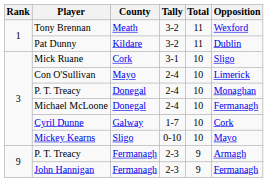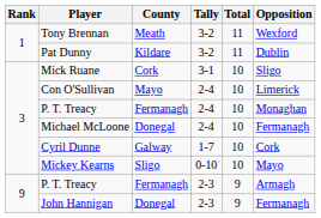 <table class="wikitable">
 <tr>
 <th>Rank</th>
 <th>Player</th>
 <th>County</th>
 <th>Tally</th>
 <th>Total</th>
 <th>Opposition</th>
 </tr>
 <tr>
 <td rowspan=2 align=center>1</td>
 <td>Tony Brennan</td>
 <td><a href='#'>Meath</a></td>
 <td align=center>3-2</td>
 <td align=center>11</td>
 <td><a href='#'>Wexford</a></td>
 </tr>
 <tr>
 <td>Pat Dunny</td>
 <td><a href='#'>Kildare</a></td>
 <td align=center>3-2</td>
 <td align=center>11</td>
 <td><a href='#'>Dublin</a></td>
 </tr>
 <tr>
 <td rowspan=6 align=center>3</td>
 <td>Mick Ruane</td>
 <td><a href='#'>Cork</a></td>
 <td align=center>3-1</td>
 <td align=center>10</td>
 <td><a href='#'>Sligo</a></td>
 </tr>
 <tr>
 <td>Con O'Sullivan</td>
 <td><a href='#'>Mayo</a></td>
 <td align=center>2-4</td>
 <td align=center>10</td>
 <td><a href='#'>Limerick</a></td>
 </tr>
 <tr>
 <td>P. T. Treacy</td>
-<td><a href='#'>Donegal</a></td>
+<td><a href='#'>Fermanagh</a></td>
 <td align=center>2-4</td>
 <td align=center>10</td>
 <td><a href='#'>Monaghan</a></td>
 </tr>
 <tr>
 <td>Michael McLoone</td>
 <td><a href='#'>Donegal</a></td>
 <td align=center>2-4</td>
 <td align=center>10</td>
 <td><a href='#'>Fermanagh</a></td>
 </tr>
 <tr>
 <td><a href='#'>Cyril Dunne</a></td>
 <td><a href='#'>Galway</a></td>
 <td align=center>1-7</td>
 <td align=center>10</td>
 <td><a href='#'>Cork</a></td>
 </tr>
 <tr>
 <td><a href='#'>Mickey Kearns</a></td>
 <td><a href='#'>Sligo</a></td>
 <td align=center>0-10</td>
 <td align=center>10</td>
 <td><a href='#'>Mayo</a></td>
 </tr>
 <tr>
 <td rowspan=2 align=center>9</td>
 <td>P. T. Treacy</td>
 <td><a href='#'>Fermanagh</a></td>
 <td align=center>2-3</td>
 <td align=center>9</td>
 <td><a href='#'>Armagh</a></td>
 </tr>
 <tr>
 <td><a href='#'>John Hannigan</a></td>
-<td><a href='#'>Fermanagh</a></td>
+<td><a href='#'>Donegal</a></td>
 <td align=center>2-3</td>
 <td align=center>9</td>
 <td><a href='#'>Fermanagh</a></td>
 </tr>
 </table>
